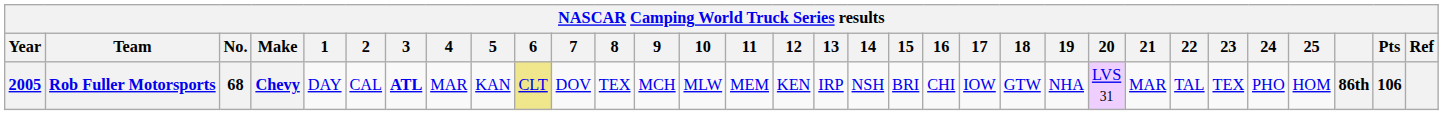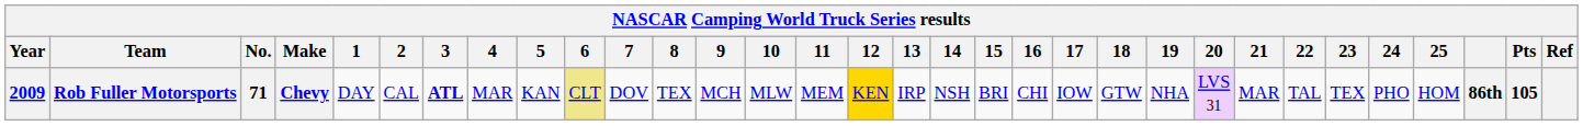 <table class="wikitable" style="text-align:center; font-size:75%">
 <tr>
 <th colspan=45><a href='#'>NASCAR</a> <a href='#'>Camping World Truck Series</a> results</th>
 </tr>
 <tr>
 <th>Year</th>
 <th>Team</th>
 <th>No.</th>
 <th>Make</th>
 <th>1</th>
 <th>2</th>
 <th>3</th>
 <th>4</th>
 <th>5</th>
 <th>6</th>
 <th>7</th>
 <th>8</th>
 <th>9</th>
 <th>10</th>
 <th>11</th>
 <th>12</th>
 <th>13</th>
 <th>14</th>
 <th>15</th>
 <th>16</th>
 <th>17</th>
 <th>18</th>
 <th>19</th>
 <th>20</th>
 <th>21</th>
 <th>22</th>
 <th>23</th>
 <th>24</th>
 <th>25</th>
 <th></th>
 <th>Pts</th>
 <th>Ref</th>
 </tr>
 <tr>
-<th><a href='#'>2005</a></th>
+<th><a href='#'>2009</a></th>
 <th><a href='#'>Rob Fuller Motorsports</a></th>
-<th>68</th>
+<th>71</th>
 <th><a href='#'>Chevy</a></th>
 <td><a href='#'>DAY</a></td>
 <td><a href='#'>CAL</a></td>
 <td><strong><a href='#'>ATL</a></strong></td>
 <td><a href='#'>MAR</a></td>
 <td><a href='#'>KAN</a></td>
 <td style="background: khaki;"><a href='#'>CLT</a></td>
 <td><a href='#'>DOV</a></td>
 <td><a href='#'>TEX</a></td>
 <td><a href='#'>MCH</a></td>
 <td><a href='#'>MLW</a></td>
 <td><a href='#'>MEM</a></td>
-<td><a href='#'>KEN</a></td>
+<td style="background: gold;"><a href='#'>KEN</a></td>
 <td><a href='#'>IRP</a></td>
 <td><a href='#'>NSH</a></td>
 <td><a href='#'>BRI</a></td>
 <td><a href='#'>CHI</a></td>
 <td><a href='#'>IOW</a></td>
 <td><a href='#'>GTW</a></td>
 <td><a href='#'>NHA</a></td>
 <td style="background:#EFCFFF;"><a href='#'>LVS</a><br><small>31</small></td>
 <td><a href='#'>MAR</a></td>
 <td><a href='#'>TAL</a></td>
 <td><a href='#'>TEX</a></td>
 <td><a href='#'>PHO</a></td>
 <td><a href='#'>HOM</a></td>
 <th>86th</th>
-<th>106</th>
+<th>105</th>
 <th></th>
 </tr>
 </table>
